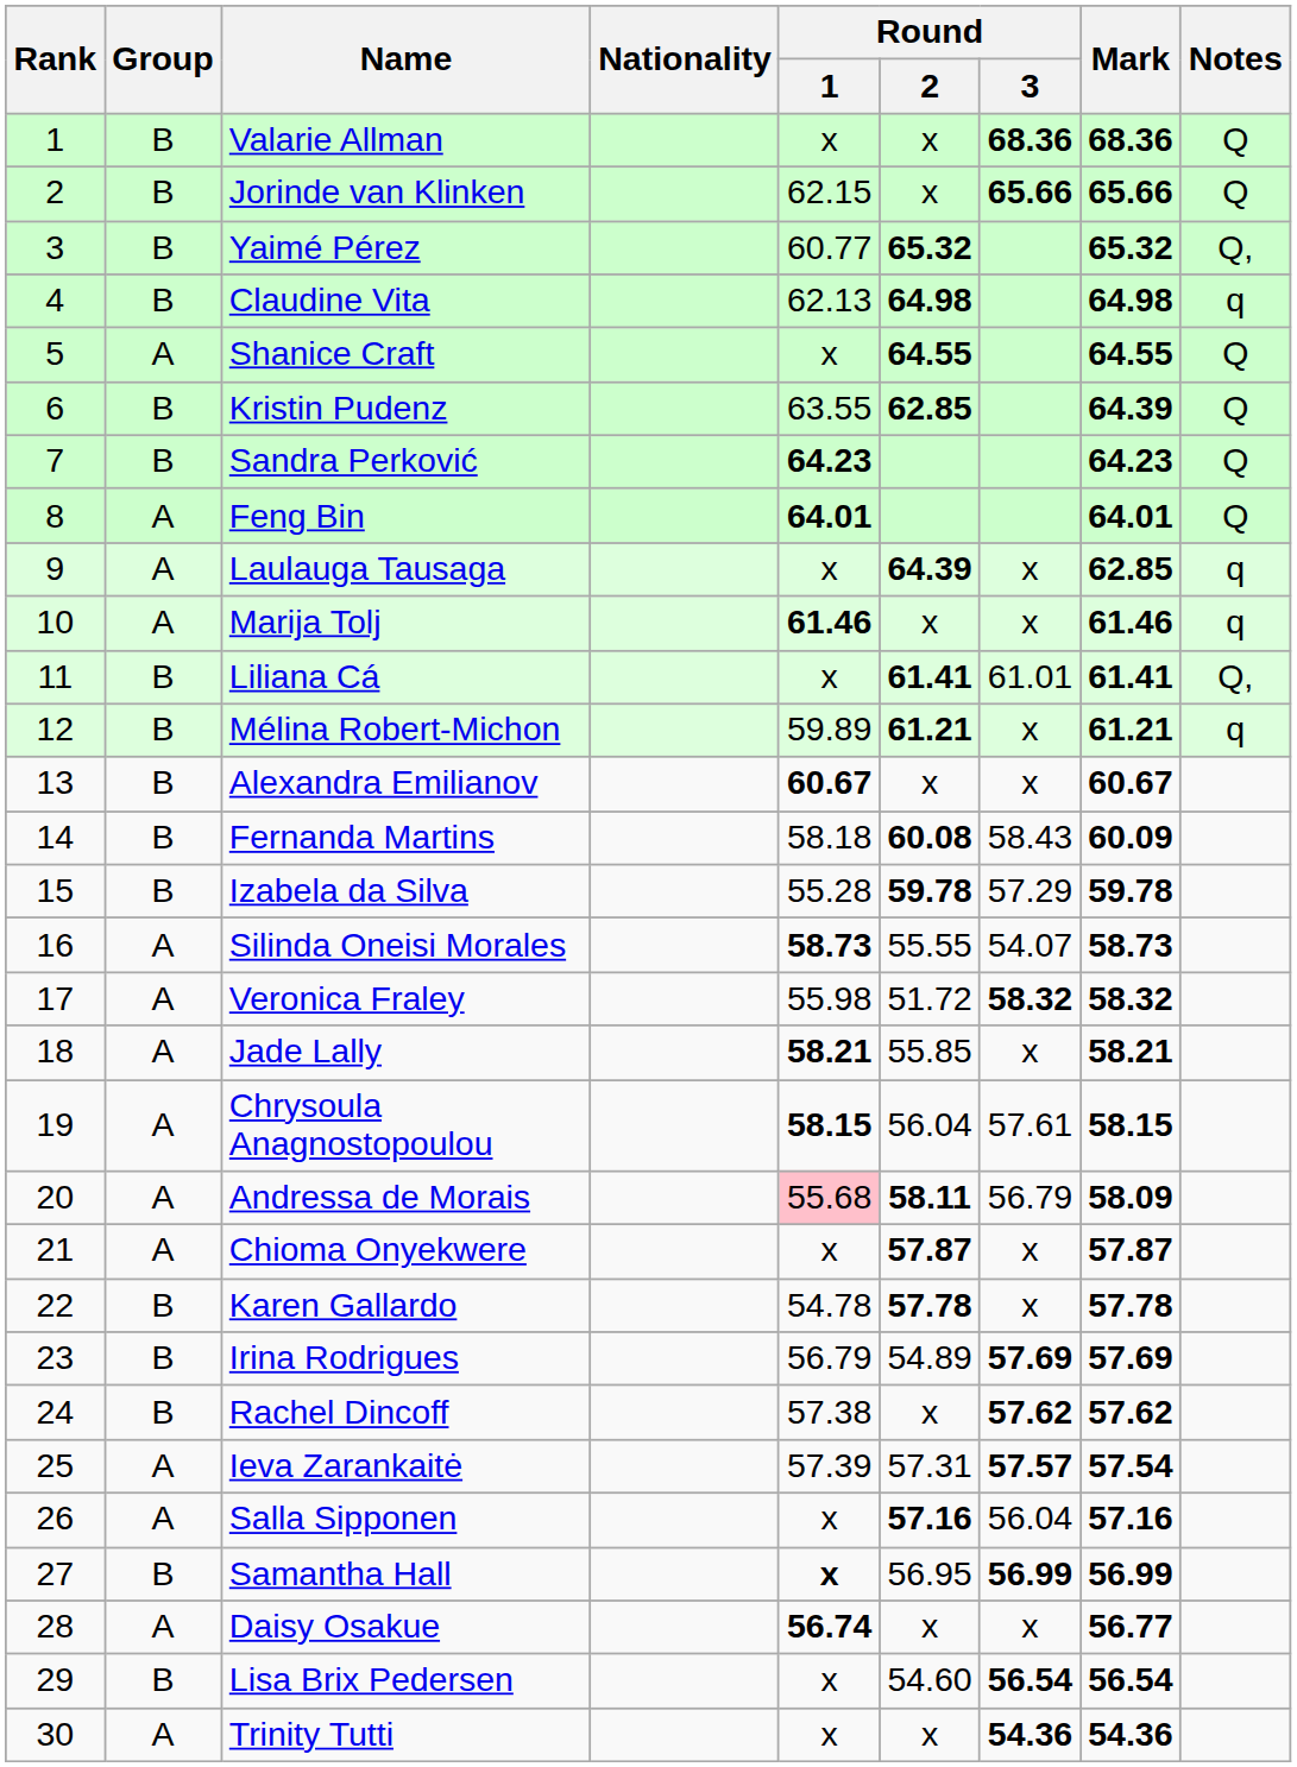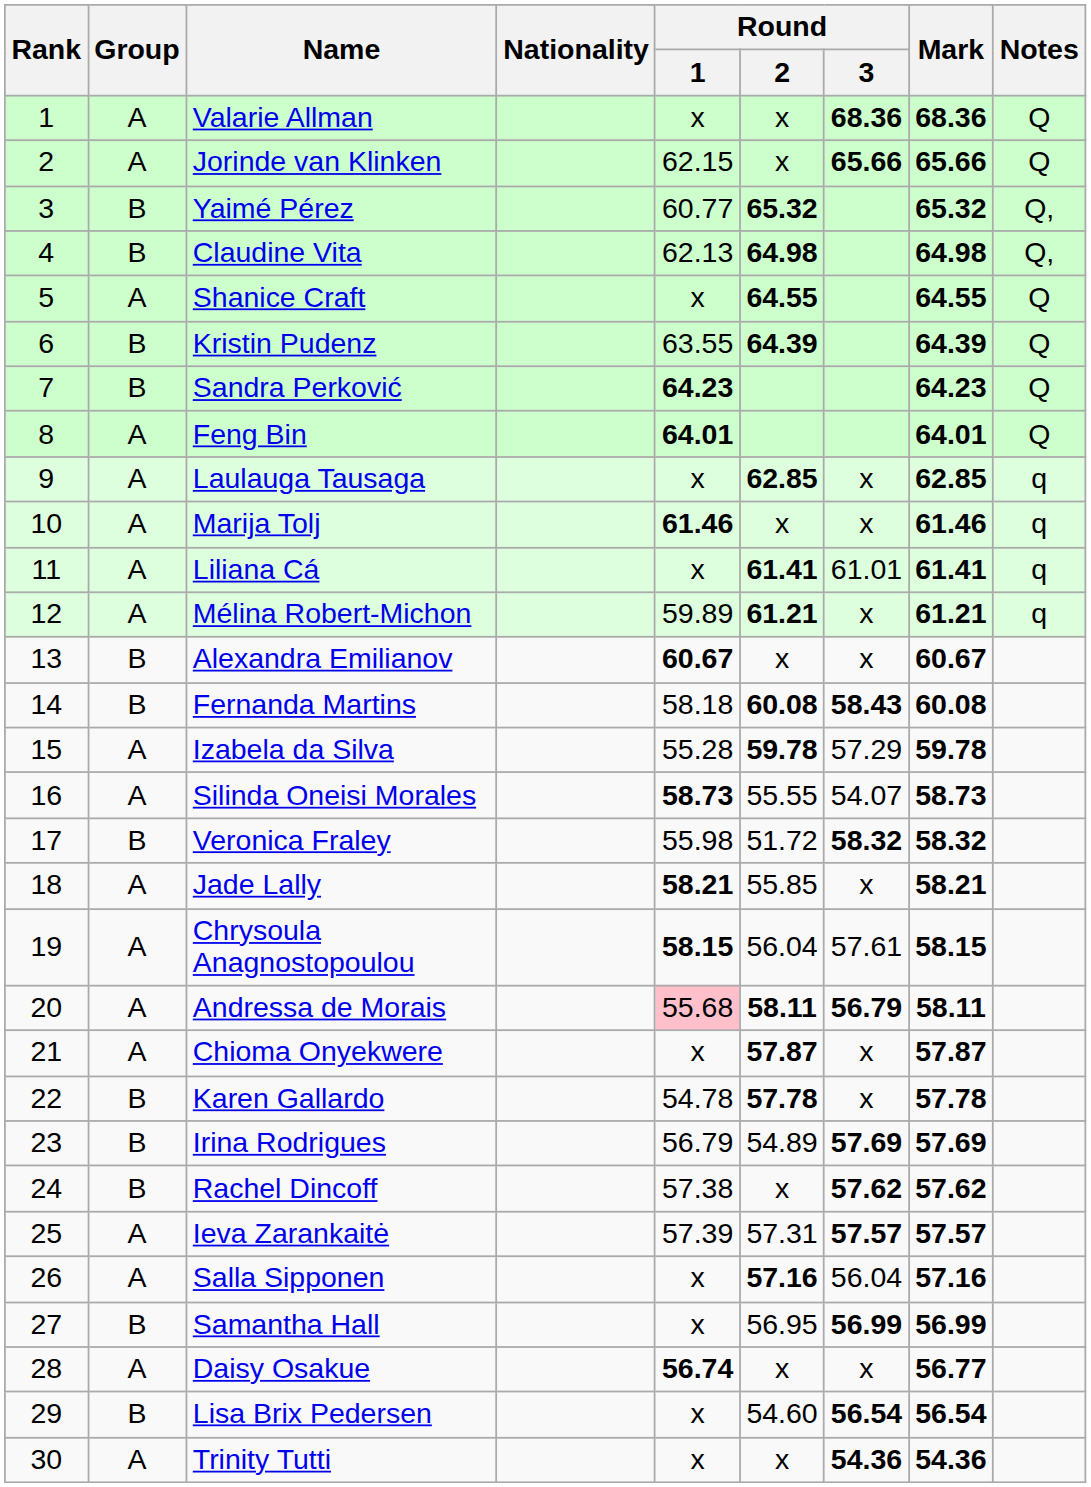 <table class="wikitable sortable" style="text-align:center">
 <tr>
 <th rowspan=2>Rank</th>
 <th rowspan=2>Group</th>
 <th rowspan=2>Name</th>
 <th rowspan=2>Nationality</th>
 <th colspan=3>Round</th>
 <th rowspan=2>Mark</th>
 <th rowspan=2>Notes</th>
 </tr>
 <tr>
 <th>1</th>
 <th>2</th>
 <th>3</th>
 </tr>
 <tr bgcolor=ccffcc>
 <td>1</td>
-<td>B</td>
+<td>A</td>
 <td align=left><a href='#'>Valarie Allman</a></td>
 <td align=left></td>
 <td>x</td>
 <td>x</td>
 <td><strong>68.36</strong></td>
 <td><strong>68.36</strong></td>
 <td>Q</td>
 </tr>
 <tr bgcolor=ccffcc>
 <td>2</td>
-<td>B</td>
+<td>A</td>
 <td align=left><a href='#'>Jorinde van Klinken</a></td>
 <td align=left></td>
 <td>62.15</td>
 <td>x</td>
 <td><strong>65.66</strong></td>
 <td><strong>65.66</strong></td>
 <td>Q</td>
 </tr>
 <tr bgcolor=ccffcc>
 <td>3</td>
 <td>B</td>
 <td align=left><a href='#'>Yaimé Pérez</a></td>
 <td align=left></td>
 <td>60.77</td>
 <td><strong>65.32</strong></td>
 <td></td>
 <td><strong>65.32</strong></td>
 <td>Q, </td>
 </tr>
 <tr bgcolor=ccffcc>
 <td>4</td>
 <td>B</td>
 <td align=left><a href='#'>Claudine Vita</a></td>
 <td align=left></td>
 <td>62.13</td>
 <td><strong>64.98</strong></td>
 <td></td>
 <td><strong>64.98</strong></td>
-<td>q</td>
+<td>Q, </td>
 </tr>
 <tr bgcolor=ccffcc>
 <td>5</td>
 <td>A</td>
 <td align=left><a href='#'>Shanice Craft</a></td>
 <td align=left></td>
 <td>x</td>
 <td><strong>64.55</strong></td>
 <td></td>
 <td><strong>64.55</strong></td>
 <td>Q</td>
 </tr>
 <tr bgcolor=ccffcc>
 <td>6</td>
 <td>B</td>
 <td align=left><a href='#'>Kristin Pudenz</a></td>
 <td align=left></td>
 <td>63.55</td>
-<td><strong>62.85</strong></td>
+<td><strong>64.39</strong></td>
 <td></td>
 <td><strong>64.39</strong></td>
 <td>Q</td>
 </tr>
 <tr bgcolor=ccffcc>
 <td>7</td>
 <td>B</td>
 <td align=left><a href='#'>Sandra Perković</a></td>
 <td align=left></td>
 <td><strong>64.23</strong></td>
 <td></td>
 <td></td>
 <td><strong>64.23</strong></td>
 <td>Q</td>
 </tr>
 <tr bgcolor=ccffcc>
 <td>8</td>
 <td>A</td>
 <td align=left><a href='#'>Feng Bin</a></td>
 <td align=left></td>
 <td><strong>64.01</strong></td>
 <td></td>
 <td></td>
 <td><strong>64.01</strong></td>
 <td>Q</td>
 </tr>
 <tr bgcolor=ddffdd>
 <td>9</td>
 <td>A</td>
 <td align=left><a href='#'>Laulauga Tausaga</a></td>
 <td align=left></td>
 <td>x</td>
-<td><strong>64.39</strong></td>
+<td><strong>62.85</strong></td>
 <td>x</td>
 <td><strong>62.85</strong></td>
 <td>q</td>
 </tr>
 <tr bgcolor=ddffdd>
 <td>10</td>
 <td>A</td>
 <td align=left><a href='#'>Marija Tolj</a></td>
 <td align=left></td>
 <td><strong>61.46</strong></td>
 <td>x</td>
 <td>x</td>
 <td><strong>61.46</strong></td>
 <td>q</td>
 </tr>
 <tr bgcolor=ddffdd>
 <td>11</td>
-<td>B</td>
+<td>A</td>
 <td align=left><a href='#'>Liliana Cá</a></td>
 <td align=left></td>
 <td>x</td>
 <td><strong>61.41</strong></td>
 <td>61.01</td>
 <td><strong>61.41</strong></td>
-<td>Q, </td>
+<td>q</td>
 </tr>
 <tr bgcolor=ddffdd>
 <td>12</td>
-<td>B</td>
+<td>A</td>
 <td align=left><a href='#'>Mélina Robert-Michon</a></td>
 <td align=left></td>
 <td>59.89</td>
 <td><strong>61.21</strong></td>
 <td>x</td>
 <td><strong>61.21</strong></td>
 <td>q</td>
 </tr>
 <tr>
 <td>13</td>
 <td>B</td>
 <td align=left><a href='#'>Alexandra Emilianov</a></td>
 <td align=left></td>
 <td><strong>60.67</strong></td>
 <td>x</td>
 <td>x</td>
 <td><strong>60.67</strong></td>
 <td></td>
 </tr>
 <tr>
 <td>14</td>
 <td>B</td>
 <td align=left><a href='#'>Fernanda Martins</a></td>
 <td align=left></td>
 <td>58.18</td>
 <td><strong>60.08</strong></td>
-<td>58.43</td>
-<td><strong>60.09</strong></td>
+<td><strong>58.43</strong></td>
+<td><strong>60.08</strong></td>
 <td></td>
 </tr>
 <tr>
 <td>15</td>
-<td>B</td>
+<td>A</td>
 <td align=left><a href='#'>Izabela da Silva</a></td>
 <td align=left></td>
 <td>55.28</td>
 <td><strong>59.78</strong></td>
 <td>57.29</td>
 <td><strong>59.78</strong></td>
 <td></td>
 </tr>
 <tr>
 <td>16</td>
 <td>A</td>
 <td align=left><a href='#'>Silinda Oneisi Morales</a></td>
 <td align=left></td>
 <td><strong>58.73</strong></td>
 <td>55.55</td>
 <td>54.07</td>
 <td><strong>58.73</strong></td>
 <td></td>
 </tr>
 <tr>
 <td>17</td>
-<td>A</td>
+<td>B</td>
 <td align=left><a href='#'>Veronica Fraley</a></td>
 <td align=left></td>
 <td>55.98</td>
 <td>51.72</td>
 <td><strong>58.32</strong></td>
 <td><strong>58.32</strong></td>
 <td></td>
 </tr>
 <tr>
 <td>18</td>
 <td>A</td>
 <td align=left><a href='#'>Jade Lally</a></td>
 <td align=left></td>
 <td><strong>58.21</strong></td>
 <td>55.85</td>
 <td>x</td>
 <td><strong>58.21</strong></td>
 <td></td>
 </tr>
 <tr>
 <td>19</td>
 <td>A</td>
 <td align=left><a href='#'>Chrysoula Anagnostopoulou</a></td>
 <td align=left></td>
 <td><strong>58.15</strong></td>
 <td>56.04</td>
 <td>57.61</td>
 <td><strong>58.15</strong></td>
 <td></td>
 </tr>
 <tr>
 <td>20</td>
 <td>A</td>
 <td align=left><a href='#'>Andressa de Morais</a></td>
 <td align=left></td>
 <td style="background: pink;">55.68</td>
 <td><strong>58.11</strong></td>
-<td>56.79</td>
-<td><strong>58.09</strong></td>
+<td><strong>56.79</strong></td>
+<td><strong>58.11</strong></td>
 <td></td>
 </tr>
 <tr>
 <td>21</td>
 <td>A</td>
 <td align=left><a href='#'>Chioma Onyekwere</a></td>
 <td align=left></td>
 <td>x</td>
 <td><strong>57.87</strong></td>
 <td>x</td>
 <td><strong>57.87</strong></td>
 <td></td>
 </tr>
 <tr>
 <td>22</td>
 <td>B</td>
 <td align=left><a href='#'>Karen Gallardo</a></td>
 <td align=left></td>
 <td>54.78</td>
 <td><strong>57.78</strong></td>
 <td>x</td>
 <td><strong>57.78</strong></td>
 <td></td>
 </tr>
 <tr>
 <td>23</td>
 <td>B</td>
 <td align=left><a href='#'>Irina Rodrigues</a></td>
 <td align=left></td>
 <td>56.79</td>
 <td>54.89</td>
 <td><strong>57.69</strong></td>
 <td><strong>57.69</strong></td>
 <td></td>
 </tr>
 <tr>
 <td>24</td>
 <td>B</td>
 <td align=left><a href='#'>Rachel Dincoff</a></td>
 <td align=left></td>
 <td>57.38</td>
 <td>x</td>
 <td><strong>57.62</strong></td>
 <td><strong>57.62</strong></td>
 <td></td>
 </tr>
 <tr>
 <td>25</td>
 <td>A</td>
 <td align=left><a href='#'>Ieva Zarankaitė</a></td>
 <td align=left></td>
 <td>57.39</td>
 <td>57.31</td>
 <td><strong>57.57</strong></td>
-<td><strong>57.54</strong></td>
+<td><strong>57.57</strong></td>
 <td></td>
 </tr>
 <tr>
 <td>26</td>
 <td>A</td>
 <td align=left><a href='#'>Salla Sipponen</a></td>
 <td align=left></td>
 <td>x</td>
 <td><strong>57.16</strong></td>
 <td>56.04</td>
 <td><strong>57.16</strong></td>
 <td></td>
 </tr>
 <tr>
 <td>27</td>
 <td>B</td>
 <td align=left><a href='#'>Samantha Hall</a></td>
 <td align=left></td>
-<td><strong>x</strong></td>
+<td>x</td>
 <td>56.95</td>
 <td><strong>56.99</strong></td>
 <td><strong>56.99</strong></td>
 <td></td>
 </tr>
 <tr>
 <td>28</td>
 <td>A</td>
 <td align=left><a href='#'>Daisy Osakue</a></td>
 <td align=left></td>
 <td><strong>56.74</strong></td>
 <td>x</td>
 <td>x</td>
 <td><strong>56.77</strong></td>
 <td></td>
 </tr>
 <tr>
 <td>29</td>
 <td>B</td>
 <td align=left><a href='#'>Lisa Brix Pedersen</a></td>
 <td align=left></td>
 <td>x</td>
 <td>54.60</td>
 <td><strong>56.54</strong></td>
 <td><strong>56.54</strong></td>
 <td></td>
 </tr>
 <tr>
 <td>30</td>
 <td>A</td>
 <td align=left><a href='#'>Trinity Tutti</a></td>
 <td align=left></td>
 <td>x</td>
 <td>x</td>
 <td><strong>54.36</strong></td>
 <td><strong>54.36</strong></td>
 <td></td>
 </tr>
 </table>
